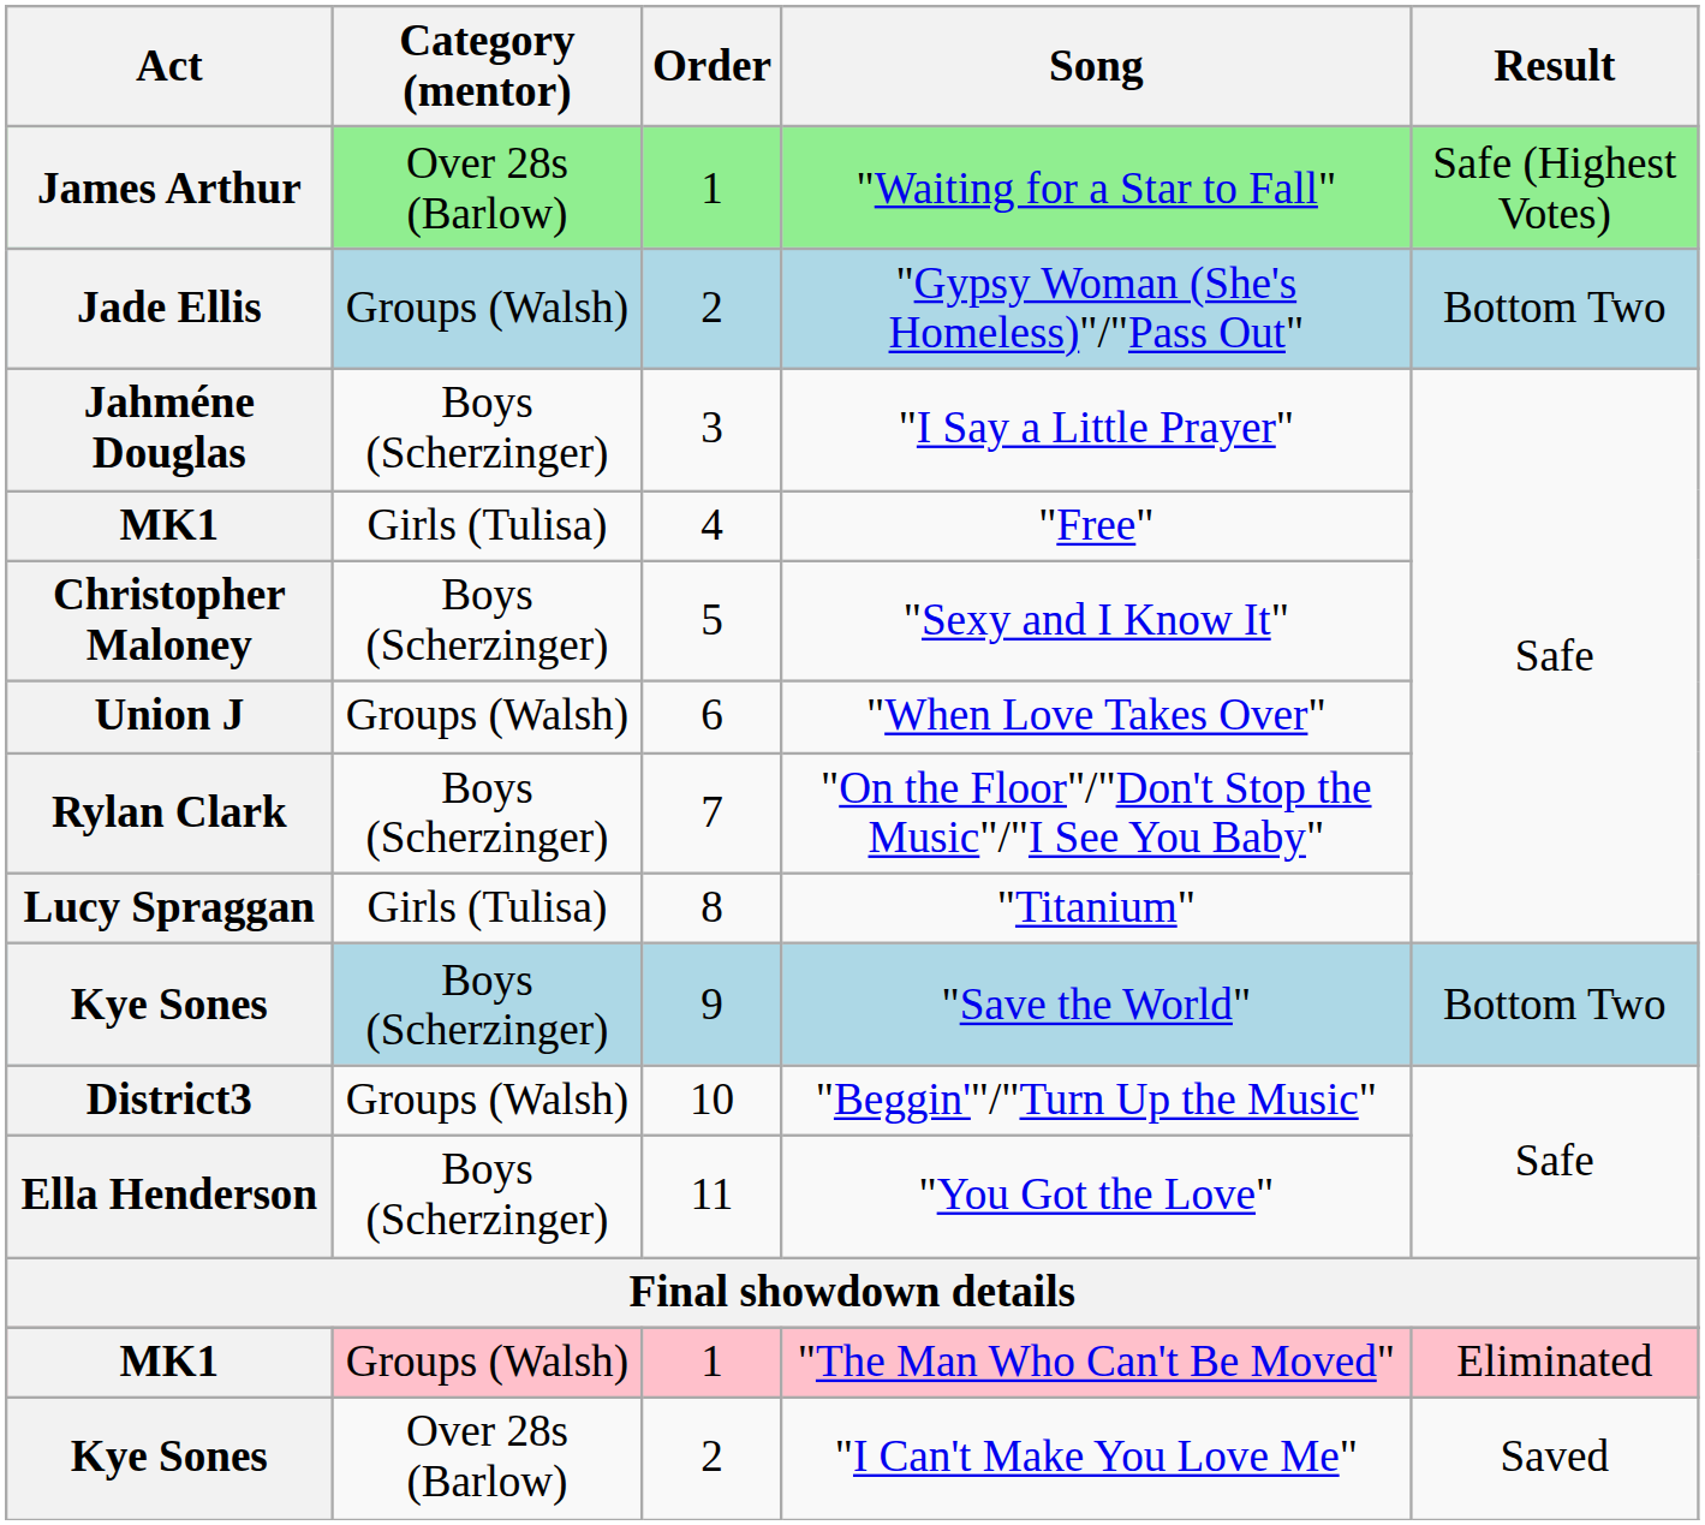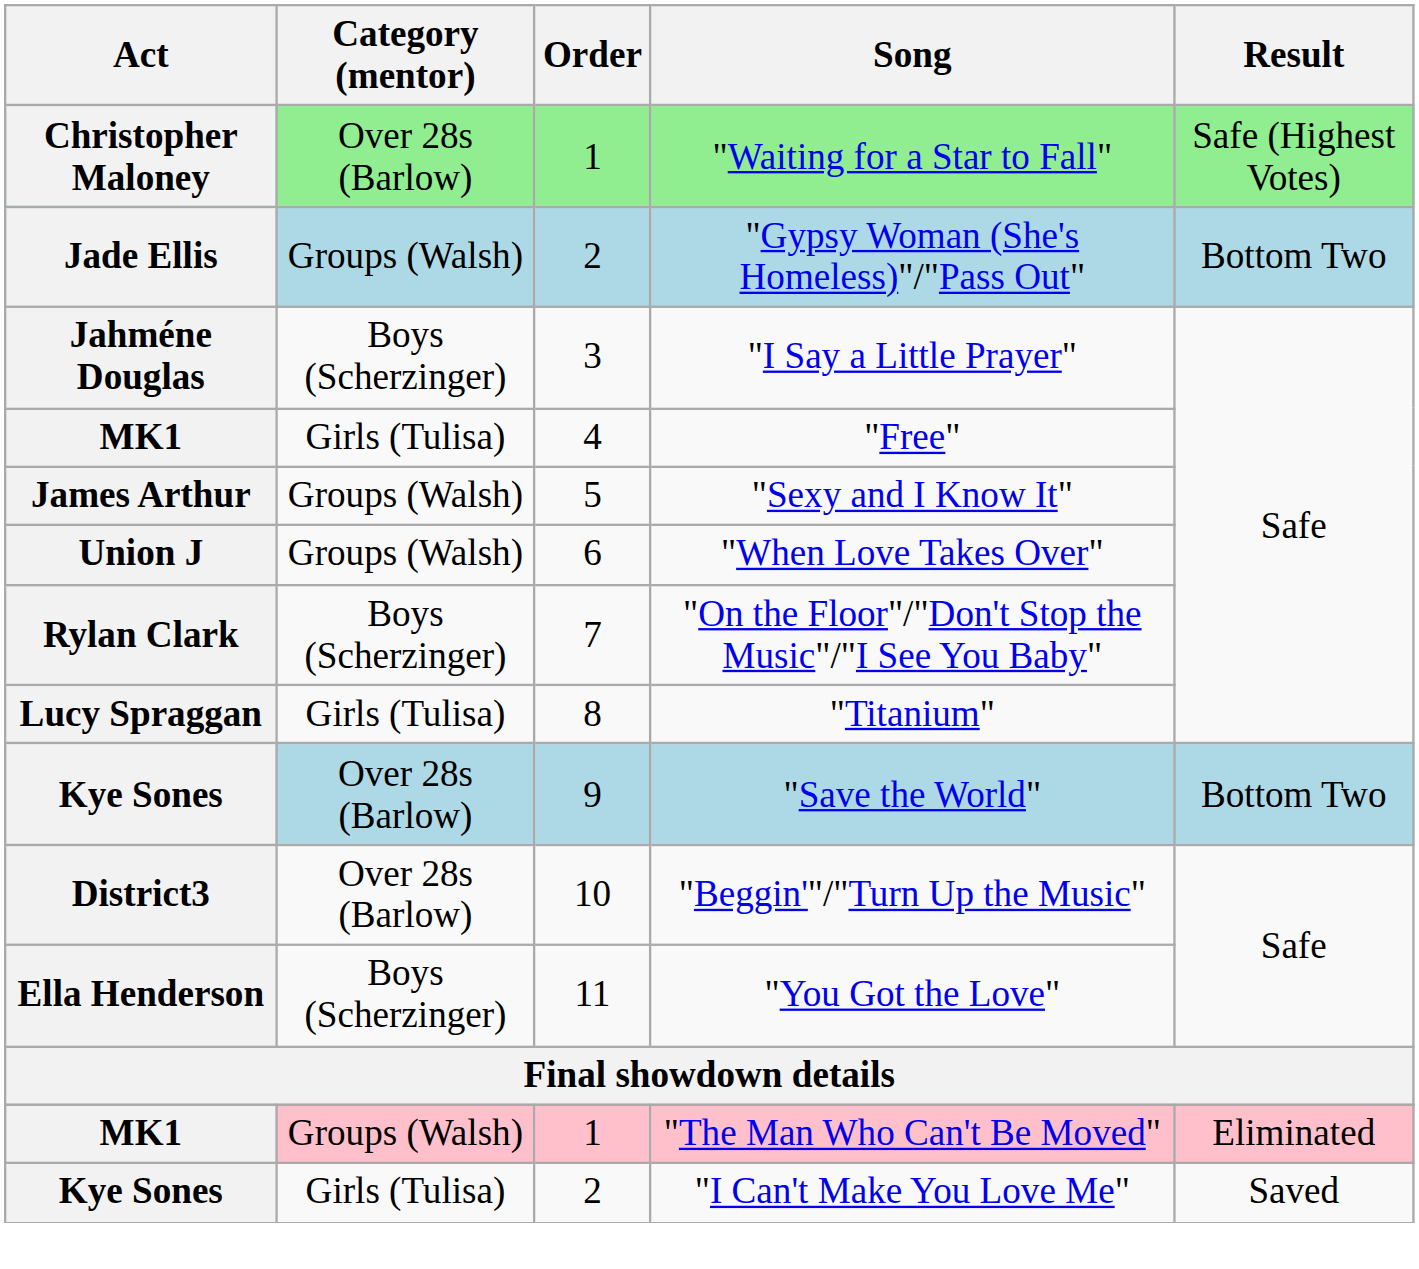 <table class="wikitable plainrowheaders" style="text-align:center;">
 <tr>
 <th scope="col">Act</th>
 <th scope="col">Category (mentor)</th>
 <th scope="col">Order</th>
 <th scope="col">Song</th>
 <th scope="col">Result</th>
 </tr>
 <tr style="background:lightgreen;">
-<th scope="row">James Arthur</th>
+<th scope="row">Christopher Maloney</th>
 <td>Over 28s (Barlow)</td>
 <td>1</td>
 <td>"<a href='#'>Waiting for a Star to Fall</a>"</td>
 <td>Safe (Highest Votes)</td>
 </tr>
 <tr style="background:lightblue;">
 <th scope="row">Jade Ellis</th>
 <td>Groups (Walsh)</td>
 <td>2</td>
 <td>"<a href='#'>Gypsy Woman (She's Homeless)</a>"/"<a href='#'>Pass Out</a>"</td>
 <td>Bottom Two</td>
 </tr>
 <tr>
 <th scope="row">Jahméne Douglas</th>
 <td>Boys (Scherzinger)</td>
 <td>3</td>
 <td>"<a href='#'>I Say a Little Prayer</a>"</td>
 <td rowspan=6>Safe</td>
 </tr>
 <tr>
 <th scope="row">MK1</th>
 <td>Girls (Tulisa)</td>
 <td>4</td>
 <td>"<a href='#'>Free</a>"</td>
 </tr>
 <tr>
-<th scope="row">Christopher Maloney</th>
-<td>Boys (Scherzinger)</td>
+<th scope="row">James Arthur</th>
+<td>Groups (Walsh)</td>
 <td>5</td>
 <td>"<a href='#'>Sexy and I Know It</a>"</td>
 </tr>
 <tr>
 <th scope="row">Union J</th>
 <td>Groups (Walsh)</td>
 <td>6</td>
 <td>"<a href='#'>When Love Takes Over</a>"</td>
 </tr>
 <tr>
 <th scope="row">Rylan Clark</th>
 <td>Boys (Scherzinger)</td>
 <td>7</td>
 <td>"<a href='#'>On the Floor</a>"/"<a href='#'>Don't Stop the Music</a>"/"<a href='#'>I See You Baby</a>"</td>
 </tr>
 <tr>
 <th scope="row">Lucy Spraggan</th>
 <td>Girls (Tulisa)</td>
 <td>8</td>
 <td>"<a href='#'>Titanium</a>"</td>
 </tr>
 <tr style="background:lightblue;">
 <th scope="row">Kye Sones</th>
-<td>Boys (Scherzinger)</td>
+<td>Over 28s (Barlow)</td>
 <td>9</td>
 <td>"<a href='#'>Save the World</a>"</td>
 <td>Bottom Two</td>
 </tr>
 <tr>
 <th scope="row">District3</th>
-<td>Groups (Walsh)</td>
+<td>Over 28s (Barlow)</td>
 <td>10</td>
 <td>"<a href='#'>Beggin'</a>"/"<a href='#'>Turn Up the Music</a>"</td>
 <td rowspan=2>Safe</td>
 </tr>
 <tr>
 <th scope="row">Ella Henderson</th>
 <td>Boys (Scherzinger)</td>
 <td>11</td>
 <td>"<a href='#'>You Got the Love</a>"</td>
 </tr>
 <tr>
 <th colspan="5">Final showdown details</th>
 </tr>
 <tr>
 </tr>
 <tr style="background:pink;">
 <th scope="row">MK1</th>
 <td>Groups (Walsh)</td>
 <td>1</td>
 <td>"<a href='#'>The Man Who Can't Be Moved</a>"</td>
 <td>Eliminated</td>
 </tr>
 <tr>
 <th scope="row">Kye Sones</th>
-<td>Over 28s (Barlow)</td>
+<td>Girls (Tulisa)</td>
 <td>2</td>
 <td>"<a href='#'>I Can't Make You Love Me</a>"</td>
 <td>Saved</td>
 </tr>
 </table>
